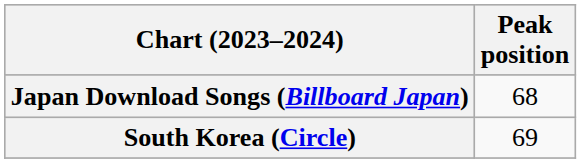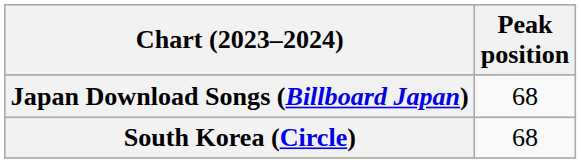 <table class="wikitable plainrowheaders sortable" style="text-align:center">
 <tr>
 <th scope="col">Chart (2023–2024)</th>
 <th scope="col">Peak<br>position</th>
 </tr>
 <tr>
 <th scope="row">Japan Download Songs (<em><a href='#'>Billboard Japan</a></em>)</th>
 <td>68</td>
 </tr>
 <tr>
 <th scope="row">South Korea (<a href='#'>Circle</a>)</th>
-<td>69</td>
+<td>68</td>
 </tr>
 </table>
